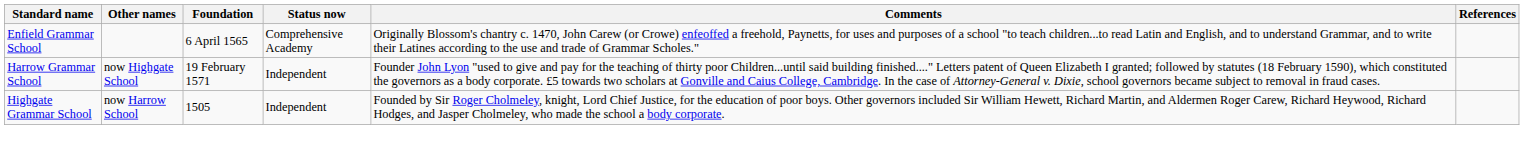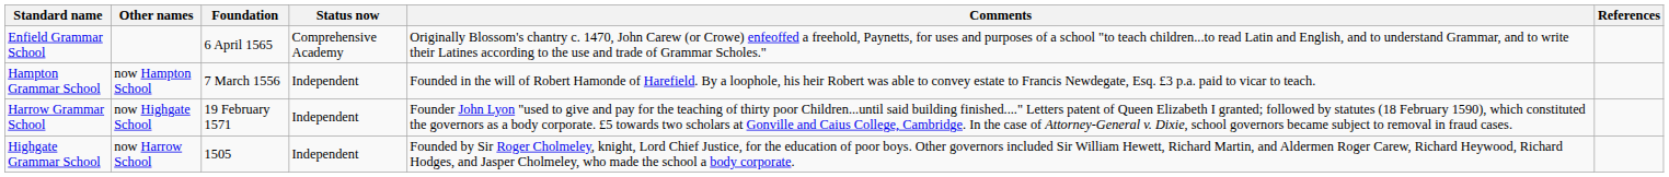 <table class="wikitable">
 <tr>
 <th>Standard name</th>
 <th>Other names</th>
 <th>Foundation</th>
 <th>Status now</th>
 <th>Comments</th>
 <th>References</th>
 </tr>
 <tr>
 <td><a href='#'>Enfield Grammar School</a></td>
 <td></td>
 <td>6 April 1565</td>
 <td>Comprehensive Academy</td>
 <td>Originally Blossom's chantry c. 1470, John Carew (or Crowe) <a href='#'>enfeoffed</a> a freehold, Paynetts, for uses and purposes of a school "to teach children...to read Latin and English, and to understand Grammar, and to write their Latines according to the use and trade of Grammar Scholes."</td>
+<td></td>
+</tr>
+<tr>
+<td><a href='#'>Hampton Grammar School</a></td>
+<td>now <a href='#'>Hampton School</a></td>
+<td>7 March 1556</td>
+<td>Independent</td>
+<td>Founded in the will of Robert Hamonde of <a href='#'>Harefield</a>. By a loophole, his heir Robert was able to convey estate to Francis Newdegate, Esq. £3 p.a. paid to vicar to teach.</td>
 <td></td>
 </tr>
 <tr>
 <td><a href='#'>Harrow Grammar School</a></td>
 <td>now <a href='#'>Highgate School</a></td>
 <td>19 February 1571</td>
 <td>Independent</td>
 <td>Founder <a href='#'>John Lyon</a> "used to give and pay for the teaching of thirty poor Children...until said building finished...." Letters patent of Queen Elizabeth I granted; followed by statutes (18 February 1590), which constituted the governors as a body corporate. £5 towards two scholars at <a href='#'>Gonville and Caius College, Cambridge</a>. In the case of <em>Attorney-General v. Dixie</em>, school governors became subject to removal in fraud cases.</td>
 <td></td>
 </tr>
 <tr>
 <td><a href='#'>Highgate Grammar School</a></td>
 <td>now <a href='#'>Harrow School</a></td>
 <td>1505</td>
 <td>Independent</td>
 <td>Founded by Sir <a href='#'>Roger Cholmeley</a>, knight, Lord Chief Justice, for the education of poor boys. Other governors included Sir William Hewett, Richard Martin, and Aldermen Roger Carew, Richard Heywood, Richard Hodges, and Jasper Cholmeley, who made the school a <a href='#'>body corporate</a>.</td>
 <td></td>
 </tr>
 </table>
